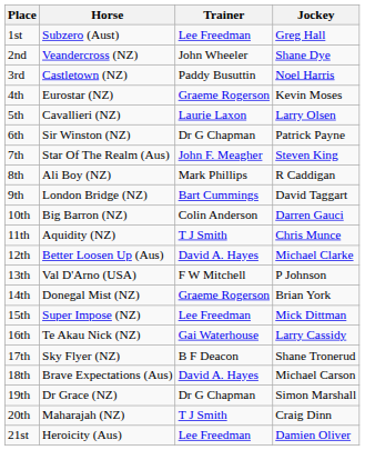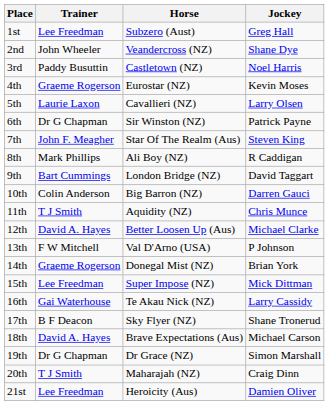 <table class="wikitable sortable">
 <tr>
 <th>Place</th>
+<th>Trainer</th>
 <th>Horse</th>
-<th>Trainer</th>
 <th>Jockey</th>
 </tr>
 <tr>
 <td>1st</td>
+<td><a href='#'>Lee Freedman</a></td>
 <td><a href='#'>Subzero</a> (Aust)</td>
-<td><a href='#'>Lee Freedman</a></td>
 <td><a href='#'>Greg Hall</a></td>
 </tr>
 <tr>
 <td>2nd</td>
+<td>John Wheeler</td>
 <td><a href='#'>Veandercross</a> (NZ)</td>
-<td>John Wheeler</td>
 <td><a href='#'>Shane Dye</a></td>
 </tr>
 <tr>
 <td>3rd</td>
+<td>Paddy Busuttin</td>
 <td><a href='#'>Castletown</a> (NZ)</td>
-<td>Paddy Busuttin</td>
 <td><a href='#'>Noel Harris</a></td>
 </tr>
 <tr>
 <td>4th</td>
+<td><a href='#'>Graeme Rogerson</a></td>
 <td>Eurostar (NZ)</td>
-<td><a href='#'>Graeme Rogerson</a></td>
 <td>Kevin Moses</td>
 </tr>
 <tr>
 <td>5th</td>
+<td><a href='#'>Laurie Laxon</a></td>
 <td>Cavallieri (NZ)</td>
-<td><a href='#'>Laurie Laxon</a></td>
 <td><a href='#'>Larry Olsen</a></td>
 </tr>
 <tr>
 <td>6th</td>
+<td>Dr G Chapman</td>
 <td>Sir Winston (NZ)</td>
-<td>Dr G Chapman</td>
 <td>Patrick Payne</td>
 </tr>
 <tr>
 <td>7th</td>
+<td><a href='#'>John F. Meagher</a></td>
 <td>Star Of The Realm (Aus)</td>
-<td><a href='#'>John F. Meagher</a></td>
 <td><a href='#'>Steven King</a></td>
 </tr>
 <tr>
 <td>8th</td>
+<td>Mark Phillips</td>
 <td>Ali Boy (NZ)</td>
-<td>Mark Phillips</td>
 <td>R Caddigan</td>
 </tr>
 <tr>
 <td>9th</td>
+<td><a href='#'>Bart Cummings</a></td>
 <td>London Bridge (NZ)</td>
-<td><a href='#'>Bart Cummings</a></td>
 <td>David Taggart</td>
 </tr>
 <tr>
 <td>10th</td>
+<td>Colin Anderson</td>
 <td>Big Barron (NZ)</td>
-<td>Colin Anderson</td>
 <td><a href='#'>Darren Gauci</a></td>
 </tr>
 <tr>
 <td>11th</td>
+<td><a href='#'>T J Smith</a></td>
 <td>Aquidity (NZ)</td>
-<td><a href='#'>T J Smith</a></td>
 <td><a href='#'>Chris Munce</a></td>
 </tr>
 <tr>
 <td>12th</td>
+<td><a href='#'>David A. Hayes</a></td>
 <td><a href='#'>Better Loosen Up</a> (Aus)</td>
-<td><a href='#'>David A. Hayes</a></td>
 <td><a href='#'>Michael Clarke</a></td>
 </tr>
 <tr>
 <td>13th</td>
+<td>F W Mitchell</td>
 <td>Val D'Arno (USA)</td>
-<td>F W Mitchell</td>
 <td>P Johnson</td>
 </tr>
 <tr>
 <td>14th</td>
+<td><a href='#'>Graeme Rogerson</a></td>
 <td>Donegal Mist (NZ)</td>
-<td><a href='#'>Graeme Rogerson</a></td>
 <td>Brian York</td>
 </tr>
 <tr>
 <td>15th</td>
+<td><a href='#'>Lee Freedman</a></td>
 <td><a href='#'>Super Impose</a> (NZ)</td>
-<td><a href='#'>Lee Freedman</a></td>
 <td><a href='#'>Mick Dittman</a></td>
 </tr>
 <tr>
 <td>16th</td>
+<td><a href='#'>Gai Waterhouse</a></td>
 <td>Te Akau Nick (NZ)</td>
-<td><a href='#'>Gai Waterhouse</a></td>
 <td><a href='#'>Larry Cassidy</a></td>
 </tr>
 <tr>
 <td>17th</td>
+<td>B F Deacon</td>
 <td>Sky Flyer (NZ)</td>
-<td>B F Deacon</td>
 <td>Shane Tronerud</td>
 </tr>
 <tr>
 <td>18th</td>
+<td><a href='#'>David A. Hayes</a></td>
 <td>Brave Expectations (Aus)</td>
-<td><a href='#'>David A. Hayes</a></td>
 <td>Michael Carson</td>
 </tr>
 <tr>
 <td>19th</td>
+<td>Dr G Chapman</td>
 <td>Dr Grace (NZ)</td>
-<td>Dr G Chapman</td>
 <td>Simon Marshall</td>
 </tr>
 <tr>
 <td>20th</td>
+<td><a href='#'>T J Smith</a></td>
 <td>Maharajah (NZ)</td>
-<td><a href='#'>T J Smith</a></td>
 <td>Craig Dinn</td>
 </tr>
 <tr>
 <td>21st</td>
+<td><a href='#'>Lee Freedman</a></td>
 <td>Heroicity (Aus)</td>
-<td><a href='#'>Lee Freedman</a></td>
 <td><a href='#'>Damien Oliver</a></td>
 </tr>
 </table>
